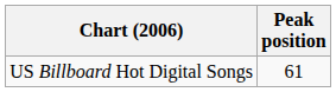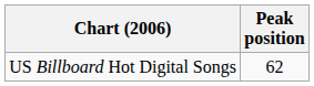 <table class="wikitable">
 <tr>
 <th>Chart (2006)</th>
 <th>Peak<br>position</th>
 </tr>
 <tr>
 <td>US <em>Billboard</em> Hot Digital Songs</td>
-<td style="text-align:center;">61</td>
+<td style="text-align:center;">62</td>
 </tr>
 </table>
